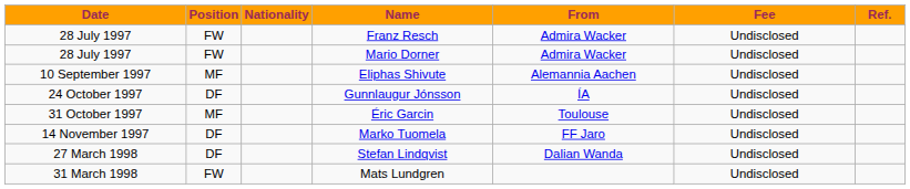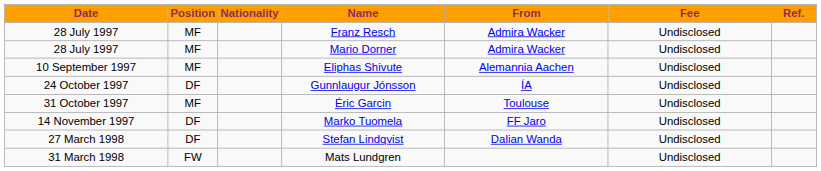 <table class="wikitable"  style="text-align:center; font-size:90%; ">
 <tr>
 <th style="background:#ffa000; color:#98285c; width:200px;">Date</th>
 <th style="background:#ffa000; color:#98285c; width:50px;">Position</th>
 <th style="background:#ffa000; color:#98285c; width:50px;">Nationality</th>
 <th style="background:#ffa000; color:#98285c; width:200px;">Name</th>
 <th style="background:#ffa000; color:#98285c; width:200px;">From</th>
 <th style="background:#ffa000; color:#98285c; width:200px;">Fee</th>
 <th style="background:#ffa000; color:#98285c; width:50px;">Ref.</th>
 </tr>
 <tr>
 <td>28 July 1997</td>
-<td>FW</td>
+<td>MF</td>
 <td></td>
 <td><a href='#'>Franz Resch</a></td>
 <td><a href='#'>Admira Wacker</a></td>
 <td>Undisclosed</td>
 <td></td>
 </tr>
 <tr>
 <td>28 July 1997</td>
-<td>FW</td>
+<td>MF</td>
 <td></td>
 <td><a href='#'>Mario Dorner</a></td>
 <td><a href='#'>Admira Wacker</a></td>
 <td>Undisclosed</td>
 <td></td>
 </tr>
 <tr>
 <td>10 September 1997</td>
 <td>MF</td>
 <td></td>
 <td><a href='#'>Eliphas Shivute</a></td>
 <td><a href='#'>Alemannia Aachen</a></td>
 <td>Undisclosed</td>
 <td></td>
 </tr>
 <tr>
 <td>24 October 1997</td>
 <td>DF</td>
 <td></td>
 <td><a href='#'>Gunnlaugur Jónsson</a></td>
 <td><a href='#'>ÍA</a></td>
 <td>Undisclosed</td>
 <td></td>
 </tr>
 <tr>
 <td>31 October 1997</td>
 <td>MF</td>
 <td></td>
 <td><a href='#'>Éric Garcin</a></td>
 <td><a href='#'>Toulouse</a></td>
 <td>Undisclosed</td>
 <td></td>
 </tr>
 <tr>
 <td>14 November 1997</td>
 <td>DF</td>
 <td></td>
 <td><a href='#'>Marko Tuomela</a></td>
 <td><a href='#'>FF Jaro</a></td>
 <td>Undisclosed</td>
 <td></td>
 </tr>
 <tr>
 <td>27 March 1998</td>
 <td>DF</td>
 <td></td>
 <td><a href='#'>Stefan Lindqvist</a></td>
 <td><a href='#'>Dalian Wanda</a></td>
 <td>Undisclosed</td>
 <td></td>
 </tr>
 <tr>
 <td>31 March 1998</td>
 <td>FW</td>
 <td></td>
 <td>Mats Lundgren</td>
 <td></td>
 <td>Undisclosed</td>
 <td></td>
 </tr>
 </table>
